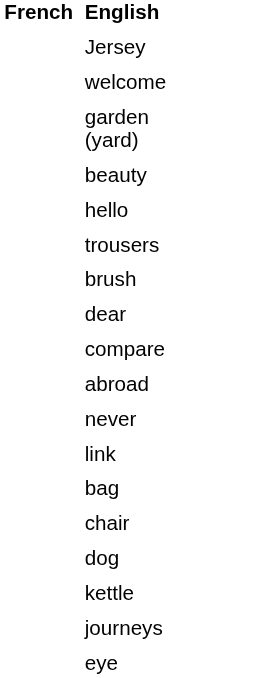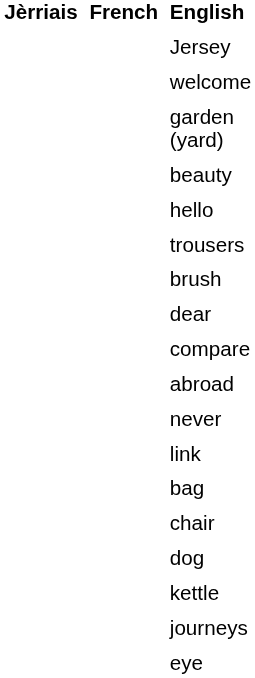 <table cellspacing="7px" width=15%>
 <tr>
+<td width=30%><strong>Jèrriais</strong></td>
 <td width=30%><strong>French</strong></td>
 <td width=30%><strong>English</strong></td>
 </tr>
 <tr>
 <td></td>
+<td></td>
 <td>Jersey</td>
 </tr>
 <tr>
+<td></td>
 <td></td>
 <td>welcome</td>
 </tr>
 <tr>
 <td></td>
+<td></td>
 <td>garden (yard)</td>
 </tr>
 <tr>
+<td></td>
 <td></td>
 <td>beauty</td>
 </tr>
 <tr>
 <td></td>
+<td></td>
 <td>hello</td>
 </tr>
 <tr>
+<td></td>
 <td></td>
 <td>trousers</td>
 </tr>
 <tr>
 <td></td>
+<td></td>
 <td>brush</td>
 </tr>
 <tr>
+<td></td>
 <td></td>
 <td>dear</td>
 </tr>
 <tr>
 <td></td>
+<td></td>
 <td>compare</td>
 </tr>
 <tr>
+<td></td>
 <td></td>
 <td>abroad</td>
 </tr>
 <tr>
 <td></td>
+<td></td>
 <td>never</td>
 </tr>
 <tr>
+<td></td>
 <td></td>
 <td>link</td>
 </tr>
 <tr>
 <td></td>
+<td></td>
 <td>bag</td>
 </tr>
 <tr>
+<td></td>
 <td></td>
 <td>chair</td>
 </tr>
 <tr>
 <td></td>
+<td></td>
 <td>dog</td>
 </tr>
 <tr>
+<td></td>
 <td></td>
 <td>kettle</td>
 </tr>
 <tr>
 <td></td>
+<td></td>
 <td>journeys</td>
 </tr>
 <tr>
 <td></td>
+<td></td>
 <td>eye</td>
 </tr>
 </table>
